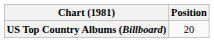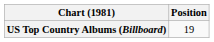 <table class="wikitable plainrowheaders" style="text-align:center">
 <tr>
 <th scope="col">Chart (1981)</th>
 <th scope="col">Position</th>
 </tr>
 <tr>
 <th scope="row">US Top Country Albums (<em>Billboard</em>)</th>
-<td>20</td>
+<td>19</td>
 </tr>
 </table>
